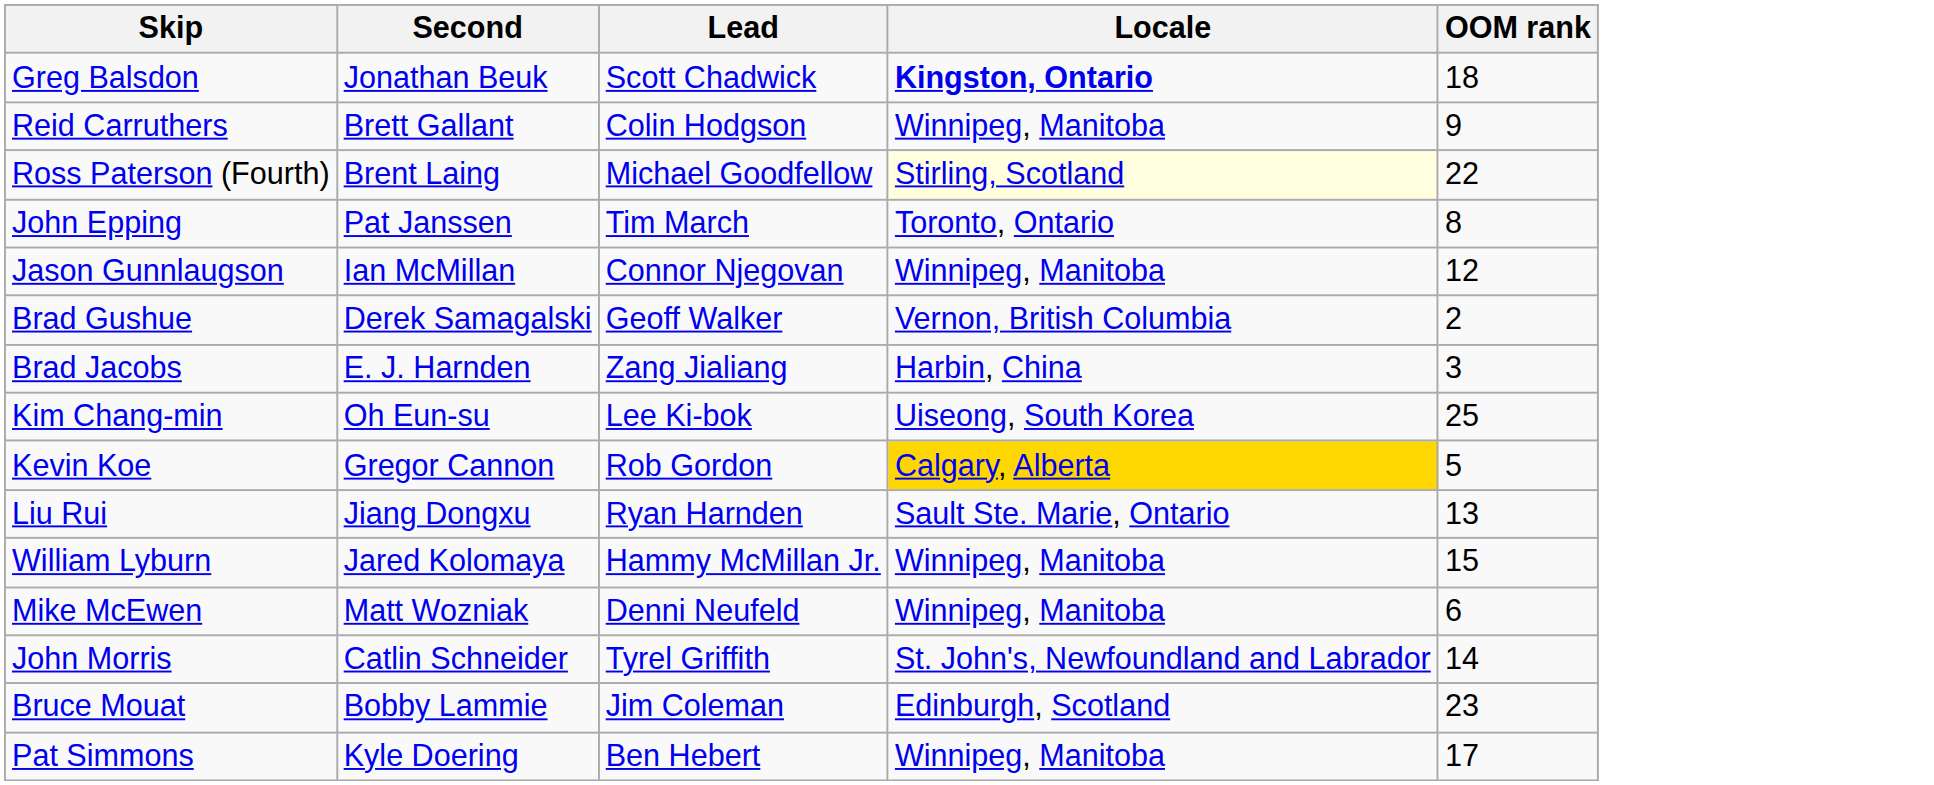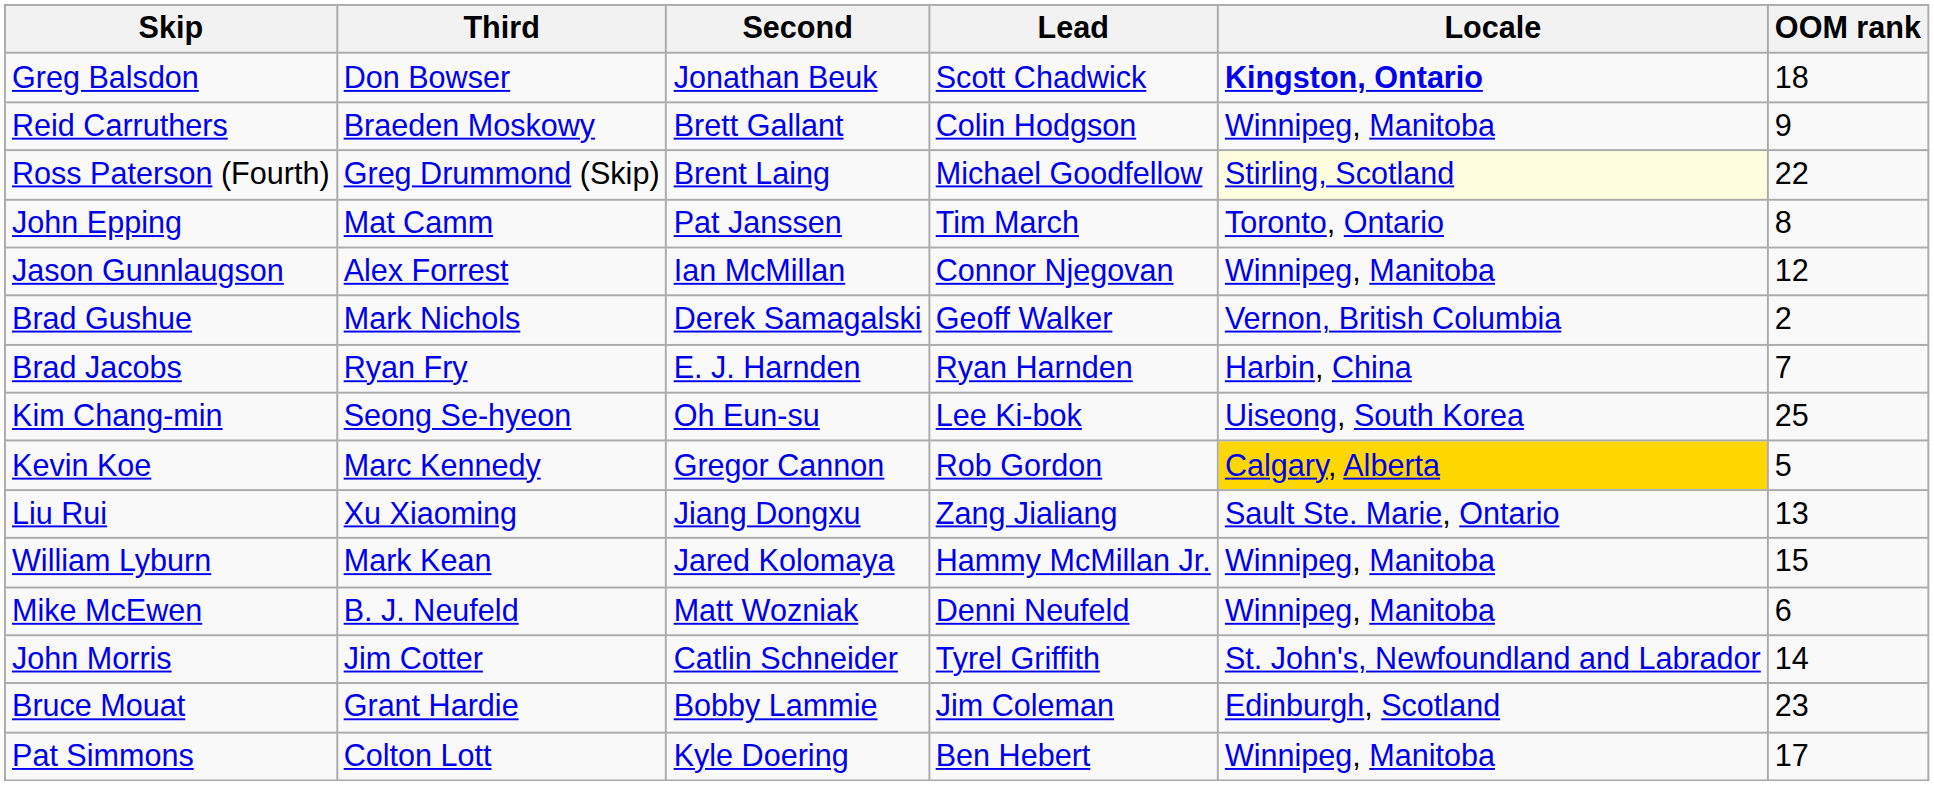 <table class=wikitable>
 <tr>
 <th>Skip</th>
+<th>Third</th>
 <th>Second</th>
 <th>Lead</th>
 <th>Locale</th>
 <th>OOM rank</th>
 </tr>
 <tr>
 <td><a href='#'>Greg Balsdon</a></td>
+<td><a href='#'>Don Bowser</a></td>
 <td><a href='#'>Jonathan Beuk</a></td>
 <td><a href='#'>Scott Chadwick</a></td>
 <td><strong> <a href='#'>Kingston, Ontario</a></strong></td>
 <td>18</td>
 </tr>
 <tr>
 <td><a href='#'>Reid Carruthers</a></td>
+<td><a href='#'>Braeden Moskowy</a></td>
 <td><a href='#'>Brett Gallant</a></td>
 <td><a href='#'>Colin Hodgson</a></td>
 <td> <a href='#'>Winnipeg</a>, <a href='#'>Manitoba</a></td>
 <td>9</td>
 </tr>
 <tr>
 <td><a href='#'>Ross Paterson</a> (Fourth)</td>
+<td><a href='#'>Greg Drummond</a> (Skip)</td>
 <td><a href='#'>Brent Laing</a></td>
 <td><a href='#'>Michael Goodfellow</a></td>
 <td style="background: lightyellow;"> <a href='#'>Stirling, Scotland</a></td>
 <td>22</td>
 </tr>
 <tr>
 <td><a href='#'>John Epping</a></td>
+<td><a href='#'>Mat Camm</a></td>
 <td><a href='#'>Pat Janssen</a></td>
 <td><a href='#'>Tim March</a></td>
 <td> <a href='#'>Toronto</a>, <a href='#'>Ontario</a></td>
 <td>8</td>
 </tr>
 <tr>
 <td><a href='#'>Jason Gunnlaugson</a></td>
+<td><a href='#'>Alex Forrest</a></td>
 <td><a href='#'>Ian McMillan</a></td>
 <td><a href='#'>Connor Njegovan</a></td>
 <td> <a href='#'>Winnipeg</a>, <a href='#'>Manitoba</a></td>
 <td>12</td>
 </tr>
 <tr>
 <td><a href='#'>Brad Gushue</a></td>
+<td><a href='#'>Mark Nichols</a></td>
 <td><a href='#'>Derek Samagalski</a></td>
 <td><a href='#'>Geoff Walker</a></td>
 <td> <a href='#'>Vernon, British Columbia</a></td>
 <td>2</td>
 </tr>
 <tr>
 <td><a href='#'>Brad Jacobs</a></td>
+<td><a href='#'>Ryan Fry</a></td>
 <td><a href='#'>E. J. Harnden</a></td>
-<td><a href='#'>Zang Jialiang</a></td>
+<td><a href='#'>Ryan Harnden</a></td>
 <td> <a href='#'>Harbin</a>, <a href='#'>China</a></td>
-<td>3</td>
+<td>7</td>
 </tr>
 <tr>
 <td><a href='#'>Kim Chang-min</a></td>
+<td><a href='#'>Seong Se-hyeon</a></td>
 <td><a href='#'>Oh Eun-su</a></td>
 <td><a href='#'>Lee Ki-bok</a></td>
 <td> <a href='#'>Uiseong</a>, <a href='#'>South Korea</a></td>
 <td>25</td>
 </tr>
 <tr>
 <td><a href='#'>Kevin Koe</a></td>
+<td><a href='#'>Marc Kennedy</a></td>
 <td><a href='#'>Gregor Cannon</a></td>
 <td><a href='#'>Rob Gordon</a></td>
 <td style="background: gold;"> <a href='#'>Calgary</a>, <a href='#'>Alberta</a></td>
 <td>5</td>
 </tr>
 <tr>
 <td><a href='#'>Liu Rui</a></td>
+<td><a href='#'>Xu Xiaoming</a></td>
 <td><a href='#'>Jiang Dongxu</a></td>
-<td><a href='#'>Ryan Harnden</a></td>
+<td><a href='#'>Zang Jialiang</a></td>
 <td> <a href='#'>Sault Ste. Marie</a>, <a href='#'>Ontario</a></td>
 <td>13</td>
 </tr>
 <tr>
 <td><a href='#'>William Lyburn</a></td>
+<td><a href='#'>Mark Kean</a></td>
 <td><a href='#'>Jared Kolomaya</a></td>
 <td><a href='#'>Hammy McMillan Jr.</a></td>
 <td> <a href='#'>Winnipeg</a>, <a href='#'>Manitoba</a></td>
 <td>15</td>
 </tr>
 <tr>
 <td><a href='#'>Mike McEwen</a></td>
+<td><a href='#'>B. J. Neufeld</a></td>
 <td><a href='#'>Matt Wozniak</a></td>
 <td><a href='#'>Denni Neufeld</a></td>
 <td> <a href='#'>Winnipeg</a>, <a href='#'>Manitoba</a></td>
 <td>6</td>
 </tr>
 <tr>
 <td><a href='#'>John Morris</a></td>
+<td><a href='#'>Jim Cotter</a></td>
 <td><a href='#'>Catlin Schneider</a></td>
 <td><a href='#'>Tyrel Griffith</a></td>
 <td> <a href='#'>St. John's, Newfoundland and Labrador</a></td>
 <td>14</td>
 </tr>
 <tr>
 <td><a href='#'>Bruce Mouat</a></td>
+<td><a href='#'>Grant Hardie</a></td>
 <td><a href='#'>Bobby Lammie</a></td>
 <td><a href='#'>Jim Coleman</a></td>
 <td> <a href='#'>Edinburgh</a>, <a href='#'>Scotland</a></td>
 <td>23</td>
 </tr>
 <tr>
 <td><a href='#'>Pat Simmons</a></td>
+<td><a href='#'>Colton Lott</a></td>
 <td><a href='#'>Kyle Doering</a></td>
 <td><a href='#'>Ben Hebert</a></td>
 <td> <a href='#'>Winnipeg</a>, <a href='#'>Manitoba</a></td>
 <td>17</td>
 </tr>
 </table>
